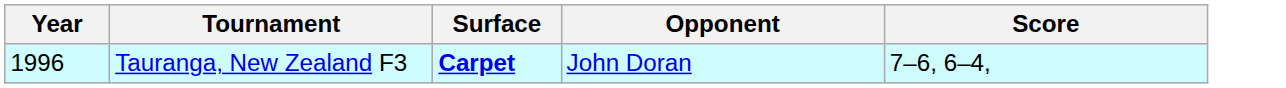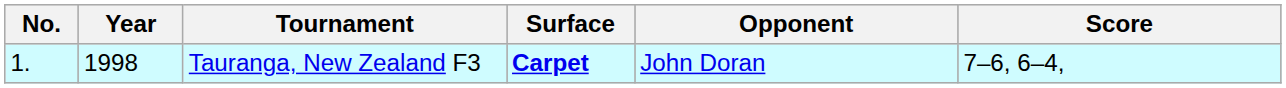 <table class="unsortable wikitable" style=font-size:97%>
 <tr>
+<th width=40>No.</th>
 <th width=60>Year</th>
 <th width=200>Tournament</th>
 <th width=75>Surface</th>
 <th width=200>Opponent</th>
 <th width=200>Score</th>
 </tr>
 <tr bgcolor=#cffcff>
-<td>1996</td>
+<td>1.</td>
+<td>1998</td>
 <td><a href='#'>Tauranga, New Zealand</a> F3</td>
 <td><strong><a href='#'>Carpet</a></strong></td>
 <td> <a href='#'>John Doran</a></td>
 <td>7–6, 6–4,</td>
 </tr>
 </table>
